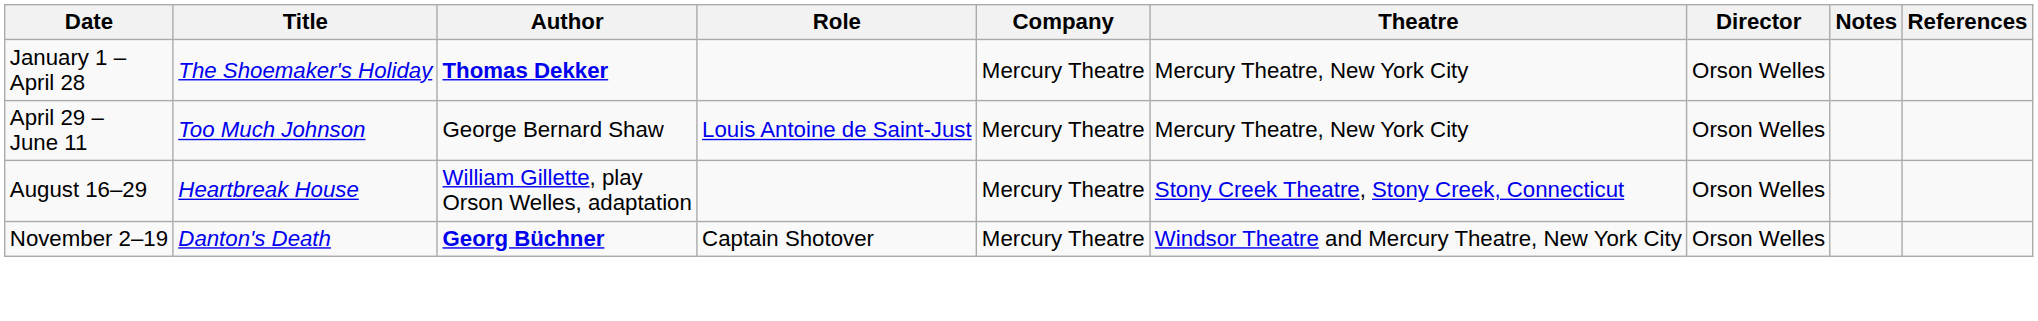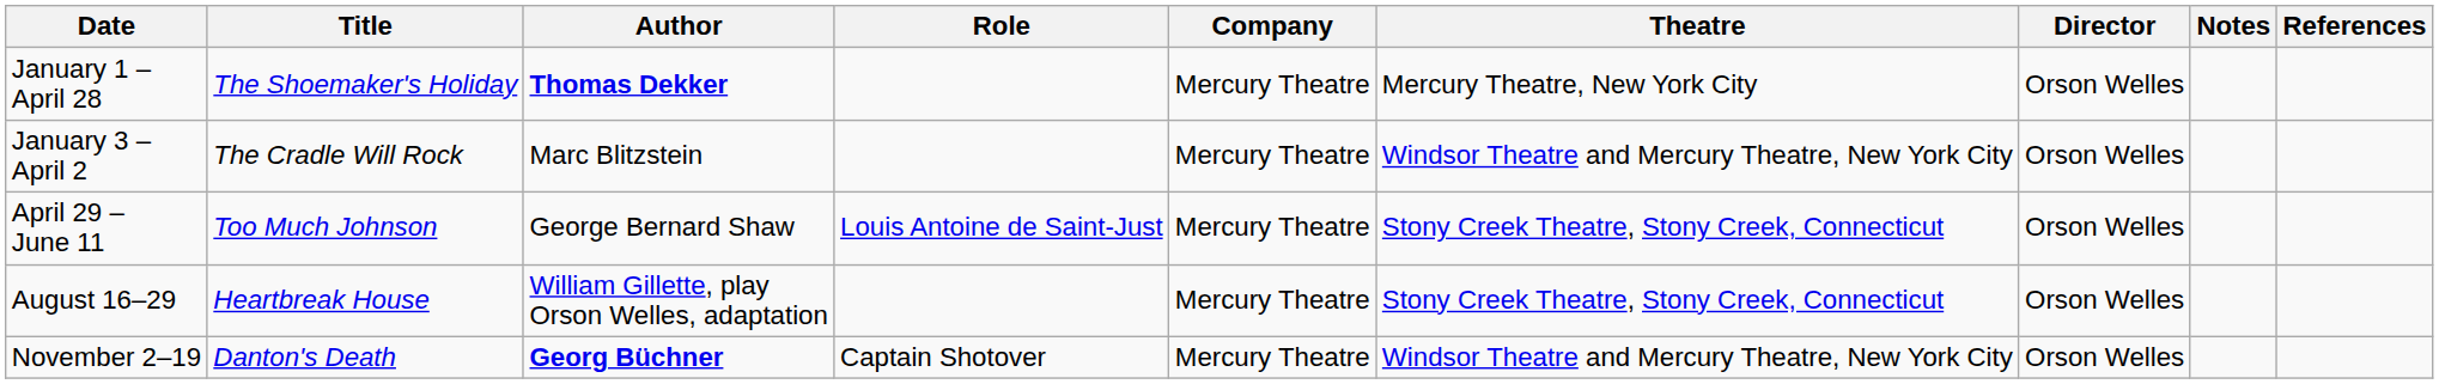 <table class="wikitable">
 <tr>
 <th>Date</th>
 <th>Title</th>
 <th>Author</th>
 <th>Role</th>
 <th>Company</th>
 <th>Theatre</th>
 <th>Director</th>
 <th>Notes</th>
 <th>References</th>
 </tr>
 <tr>
 <td>January 1 –<br>April 28</td>
 <td><em><a href='#'>The Shoemaker's Holiday</a></em></td>
 <td><strong><a href='#'>Thomas Dekker</a></strong></td>
 <td></td>
 <td>Mercury Theatre</td>
 <td>Mercury Theatre, New York City</td>
 <td>Orson Welles</td>
 <td></td>
 <td></td>
 </tr>
 <tr>
+<td>January 3 –<br>April 2</td>
+<td><em>The Cradle Will Rock</em></td>
+<td>Marc Blitzstein</td>
+<td></td>
+<td>Mercury Theatre</td>
+<td><a href='#'>Windsor Theatre</a> and Mercury Theatre, New York City</td>
+<td>Orson Welles</td>
+<td> </td>
+<td></td>
+</tr>
+<tr>
 <td>April 29 –<br>June 11</td>
 <td><em><a href='#'>Too Much Johnson</a></em></td>
 <td>George Bernard Shaw</td>
 <td><a href='#'>Louis Antoine de Saint-Just</a></td>
 <td>Mercury Theatre</td>
-<td>Mercury Theatre, New York City</td>
+<td><a href='#'>Stony Creek Theatre</a>, <a href='#'>Stony Creek, Connecticut</a></td>
 <td>Orson Welles</td>
 <td></td>
 <td></td>
 </tr>
 <tr>
 <td>August 16–29</td>
 <td><em><a href='#'>Heartbreak House</a></em></td>
 <td><a href='#'>William Gillette</a>, play<br>Orson Welles, adaptation</td>
 <td></td>
 <td>Mercury Theatre</td>
 <td><a href='#'>Stony Creek Theatre</a>, <a href='#'>Stony Creek, Connecticut</a></td>
 <td>Orson Welles</td>
 <td>   </td>
 <td></td>
 </tr>
 <tr>
 <td>November 2–19</td>
 <td><em><a href='#'>Danton's Death</a></em></td>
 <td><strong><a href='#'>Georg Büchner</a></strong></td>
 <td>Captain Shotover</td>
 <td>Mercury Theatre</td>
 <td><a href='#'>Windsor Theatre</a> and Mercury Theatre, New York City</td>
 <td>Orson Welles</td>
 <td> </td>
 <td></td>
 </tr>
 </table>
